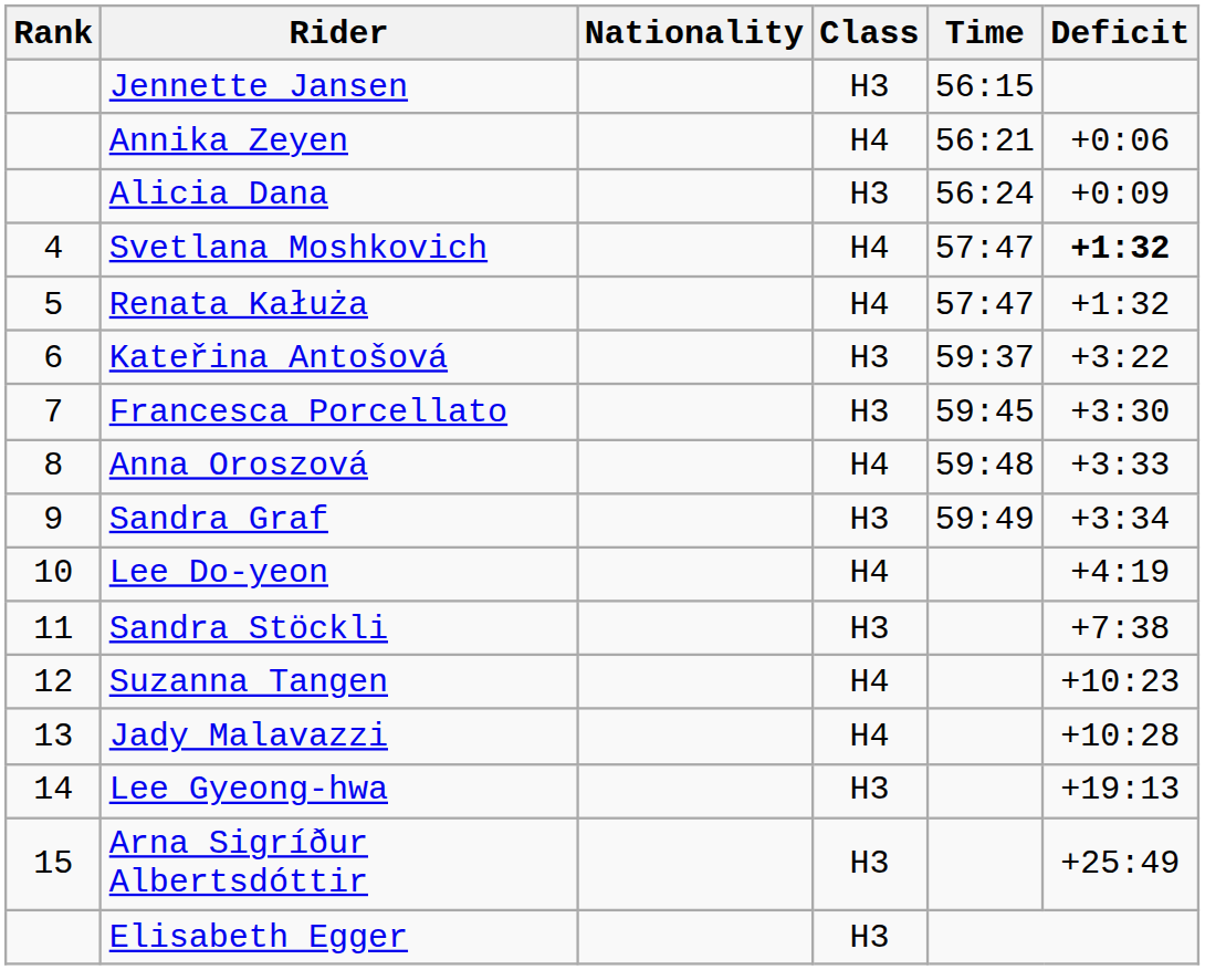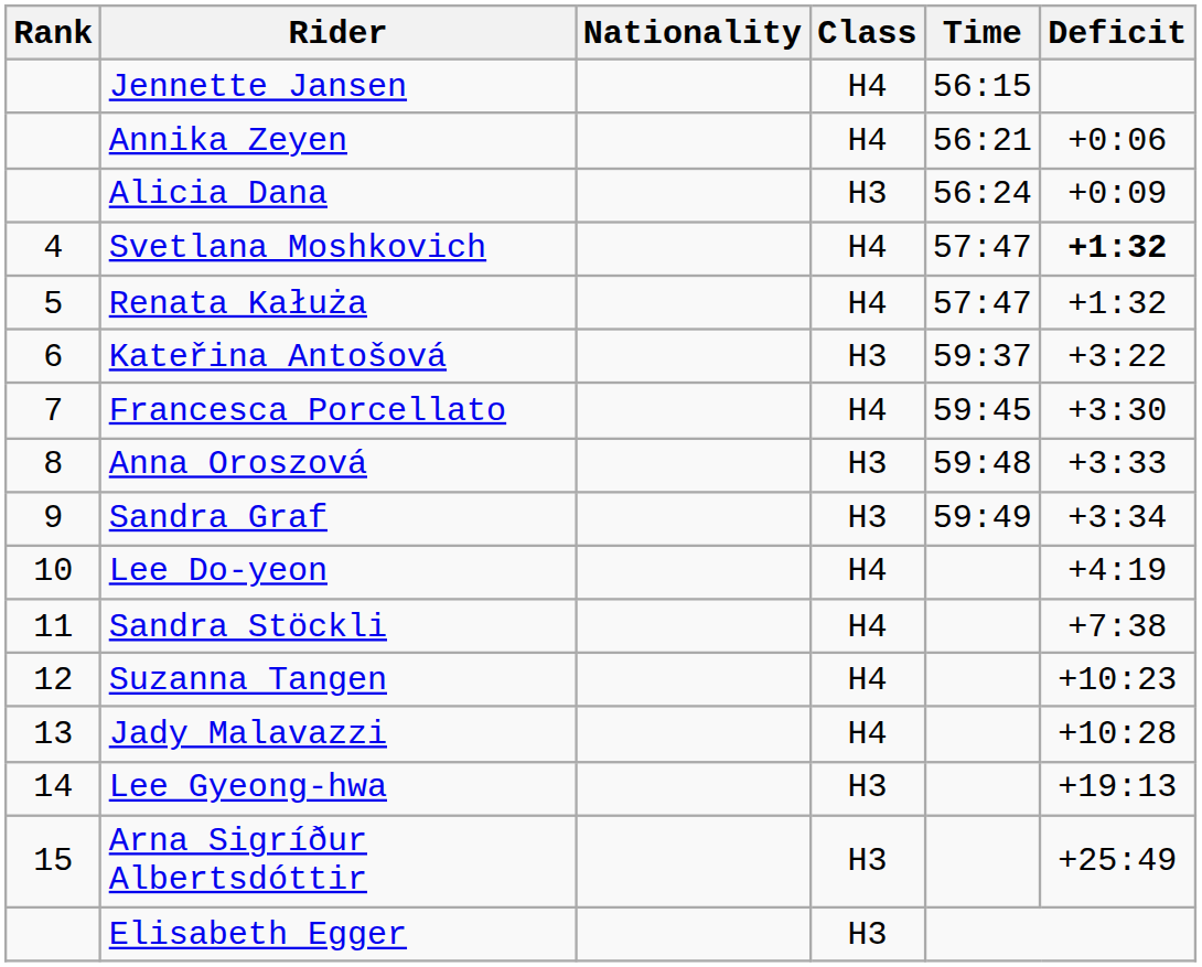 <table class="wikitable sortable" style="text-align:center">
 <tr>
 <th width=20>Rank</th>
 <th width=180>Rider</th>
 <th>Nationality</th>
 <th>Class</th>
 <th>Time</th>
 <th>Deficit</th>
 </tr>
 <tr>
 <td></td>
 <td align=left><a href='#'>Jennette Jansen</a></td>
 <td align=left></td>
-<td>H3</td>
+<td>H4</td>
 <td>56:15</td>
 <td></td>
 </tr>
 <tr>
 <td></td>
 <td align=left><a href='#'>Annika Zeyen</a></td>
 <td align=left></td>
 <td>H4</td>
 <td>56:21</td>
 <td>+0:06</td>
 </tr>
 <tr>
 <td></td>
 <td align=left><a href='#'>Alicia Dana</a></td>
 <td align=left></td>
 <td>H3</td>
 <td>56:24</td>
 <td>+0:09</td>
 </tr>
 <tr>
 <td>4</td>
 <td align=left><a href='#'>Svetlana Moshkovich</a></td>
 <td align=left></td>
 <td>H4</td>
 <td>57:47</td>
 <td><strong>+1:32</strong></td>
 </tr>
 <tr>
 <td>5</td>
 <td align=left><a href='#'>Renata Kałuża</a></td>
 <td align=left></td>
 <td>H4</td>
 <td>57:47</td>
 <td>+1:32</td>
 </tr>
 <tr>
 <td>6</td>
 <td align=left><a href='#'>Kateřina Antošová</a></td>
 <td align=left></td>
 <td>H3</td>
 <td>59:37</td>
 <td>+3:22</td>
 </tr>
 <tr>
 <td>7</td>
 <td align=left><a href='#'>Francesca Porcellato</a></td>
 <td align=left></td>
-<td>H3</td>
+<td>H4</td>
 <td>59:45</td>
 <td>+3:30</td>
 </tr>
 <tr>
 <td>8</td>
 <td align=left><a href='#'>Anna Oroszová</a></td>
 <td align=left></td>
-<td>H4</td>
+<td>H3</td>
 <td>59:48</td>
 <td>+3:33</td>
 </tr>
 <tr>
 <td>9</td>
 <td align=left><a href='#'>Sandra Graf</a></td>
 <td align=left></td>
 <td>H3</td>
 <td>59:49</td>
 <td>+3:34</td>
 </tr>
 <tr>
 <td>10</td>
 <td align=left><a href='#'>Lee Do-yeon</a></td>
 <td align=left></td>
 <td>H4</td>
 <td></td>
 <td>+4:19</td>
 </tr>
 <tr>
 <td>11</td>
 <td align=left><a href='#'>Sandra Stöckli</a></td>
 <td align=left></td>
-<td>H3</td>
+<td>H4</td>
 <td></td>
 <td>+7:38</td>
 </tr>
 <tr>
 <td>12</td>
 <td align=left><a href='#'>Suzanna Tangen</a></td>
 <td align=left></td>
 <td>H4</td>
 <td></td>
 <td>+10:23</td>
 </tr>
 <tr>
 <td>13</td>
 <td align=left><a href='#'>Jady Malavazzi</a></td>
 <td align=left></td>
 <td>H4</td>
 <td></td>
 <td>+10:28</td>
 </tr>
 <tr>
 <td>14</td>
 <td align=left><a href='#'>Lee Gyeong-hwa</a></td>
 <td align=left></td>
 <td>H3</td>
 <td></td>
 <td>+19:13</td>
 </tr>
 <tr>
 <td>15</td>
 <td align=left><a href='#'>Arna Sigríður Albertsdóttir</a></td>
 <td align=left></td>
 <td>H3</td>
 <td></td>
 <td>+25:49</td>
 </tr>
 <tr>
 <td></td>
 <td align=left><a href='#'>Elisabeth Egger</a></td>
 <td align=left></td>
 <td>H3</td>
 <td colspan=2></td>
 </tr>
 </table>
